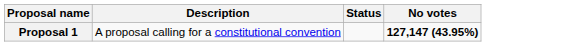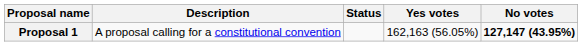 <table class="wikitable sortable plainrowheaders">
 <tr>
 <th scope="col">Proposal name</th>
 <th class="unsortable" scope="col">Description</th>
 <th scope="col">Status</th>
+<th scope="col">Yes votes</th>
 <th scope="col">No votes</th>
 </tr>
 <tr>
 <th scope="row">Proposal 1</th>
 <td>A proposal calling for a <a href='#'>constitutional convention</a></td>
 <td></td>
+<td>162,163 (56.05%)</td>
 <td><strong>127,147 (43.95%)</strong></td>
 </tr>
 </table>
